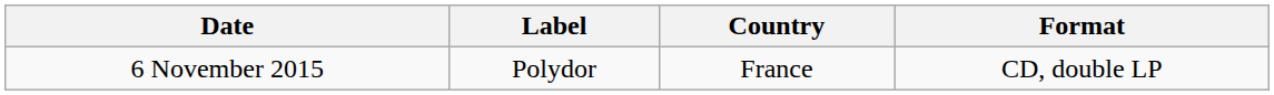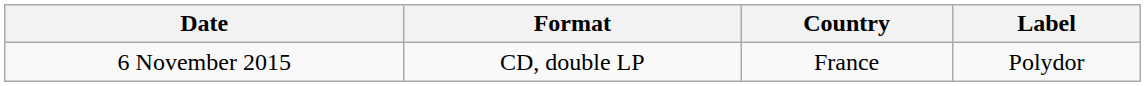 <table class="wikitable" style="width:60%;">
 <tr>
 <th>Date</th>
+<th>Format</th>
+<th>Country</th>
 <th>Label</th>
-<th>Country</th>
-<th>Format</th>
 </tr>
 <tr>
 <td align="center">6 November 2015</td>
+<td align="center">CD, double LP</td>
+<td style="text-align:center;">France</td>
 <td style="text-align:center;">Polydor</td>
-<td style="text-align:center;">France</td>
-<td align="center">CD, double LP</td>
 </tr>
 </table>
